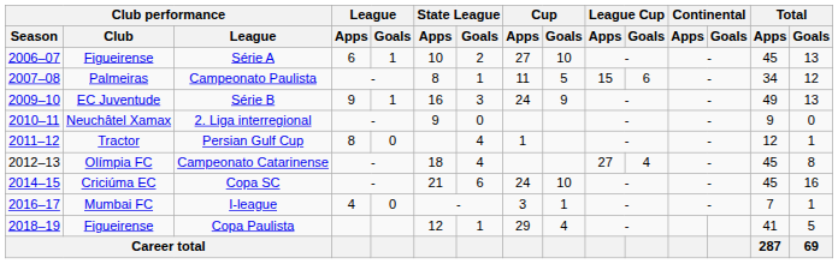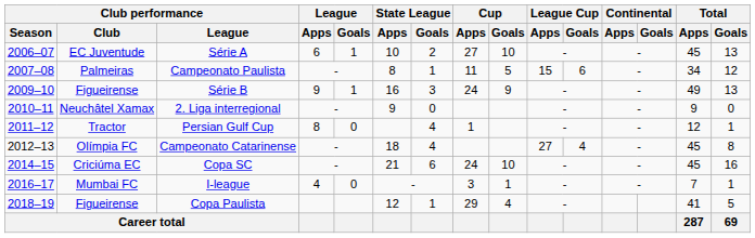 <table class="wikitable" style="text-align:center">
 <tr>
 <th colspan=3>Club performance</th>
 <th colspan=2>League</th>
 <th colspan=2>State League</th>
 <th colspan=2>Cup</th>
 <th colspan=2>League Cup</th>
 <th colspan=2>Continental</th>
 <th colspan=2>Total</th>
 </tr>
 <tr>
 <th>Season</th>
 <th>Club</th>
 <th>League</th>
 <th>Apps</th>
 <th>Goals</th>
 <th>Apps</th>
 <th>Goals</th>
 <th>Apps</th>
 <th>Goals</th>
 <th>Apps</th>
 <th>Goals</th>
 <th>Apps</th>
 <th>Goals</th>
 <th>Apps</th>
 <th>Goals</th>
 </tr>
 <tr>
 <td><a href='#'>2006–07</a></td>
-<td><a href='#'>Figueirense</a></td>
+<td><a href='#'>EC Juventude</a></td>
 <td><a href='#'>Série A</a></td>
 <td>6</td>
 <td>1</td>
 <td>10</td>
 <td>2</td>
 <td>27</td>
 <td>10</td>
 <td colspan="2">-</td>
 <td colspan="2">-</td>
 <td>45</td>
 <td>13</td>
 </tr>
 <tr>
 <td><a href='#'>2007–08</a></td>
 <td><a href='#'>Palmeiras</a></td>
 <td><a href='#'>Campeonato Paulista</a></td>
 <td colspan="2">-</td>
 <td>8</td>
 <td>1</td>
 <td>11</td>
 <td>5</td>
 <td>15</td>
 <td>6</td>
 <td colspan="2">-</td>
 <td>34</td>
 <td>12</td>
 </tr>
 <tr>
 <td><a href='#'>2009–10</a></td>
-<td><a href='#'>EC Juventude</a></td>
+<td><a href='#'>Figueirense</a></td>
 <td><a href='#'>Série B</a></td>
 <td>9</td>
 <td>1</td>
 <td>16</td>
 <td>3</td>
 <td>24</td>
 <td>9</td>
 <td colspan="2">-</td>
 <td colspan="2">-</td>
 <td>49</td>
 <td>13</td>
 </tr>
 <tr>
 <td><a href='#'>2010–11</a></td>
 <td><a href='#'>Neuchâtel Xamax</a></td>
 <td><a href='#'>2. Liga interregional</a></td>
 <td colspan="2">-</td>
 <td>9</td>
 <td>0</td>
 <td></td>
 <td></td>
 <td colspan="2">-</td>
 <td colspan="2">-</td>
 <td>9</td>
 <td>0</td>
 </tr>
 <tr>
 <td><a href='#'>2011–12</a></td>
 <td><a href='#'>Tractor</a></td>
 <td><a href='#'>Persian Gulf Cup</a></td>
 <td>8</td>
 <td>0</td>
 <td></td>
 <td>4</td>
 <td>1</td>
 <td></td>
 <td colspan="2">-</td>
 <td colspan="2">-</td>
 <td>12</td>
 <td>1</td>
 </tr>
 <tr>
 <td>2012–13</td>
 <td><a href='#'>Olímpia FC</a></td>
 <td><a href='#'>Campeonato Catarinense</a></td>
 <td colspan="2">-</td>
 <td>18</td>
 <td>4</td>
 <td></td>
 <td></td>
 <td>27</td>
 <td>4</td>
 <td colspan="2">-</td>
 <td>45</td>
 <td>8</td>
 </tr>
 <tr>
 <td><a href='#'>2014–15</a></td>
 <td><a href='#'>Criciúma EC</a></td>
 <td><a href='#'>Copa SC</a></td>
 <td colspan="2">-</td>
 <td>21</td>
 <td>6</td>
 <td>24</td>
 <td>10</td>
 <td colspan="2">-</td>
 <td colspan="2">-</td>
 <td>45</td>
 <td>16</td>
 </tr>
 <tr>
 <td><a href='#'>2016–17</a></td>
 <td><a href='#'>Mumbai FC</a></td>
 <td><a href='#'>I-league</a></td>
 <td>4</td>
 <td>0</td>
 <td colspan="2">-</td>
 <td>3</td>
 <td>1</td>
 <td colspan="2">-</td>
 <td colspan="2">-</td>
 <td>7</td>
 <td>1</td>
 </tr>
 <tr>
 <td><a href='#'>2018–19</a></td>
 <td><a href='#'>Figueirense</a></td>
 <td><a href='#'>Copa Paulista</a></td>
 <td></td>
 <td></td>
 <td>12</td>
 <td>1</td>
 <td>29</td>
 <td>4</td>
 <td colspan="2">-</td>
 <td></td>
 <td></td>
 <td>41</td>
 <td>5</td>
 </tr>
 <tr>
 <th colspan=3>Career total</th>
 <th></th>
 <th></th>
 <th></th>
 <th></th>
 <th></th>
 <th></th>
 <th></th>
 <th></th>
 <th></th>
 <th></th>
 <th>287</th>
 <th>69</th>
 </tr>
 </table>
